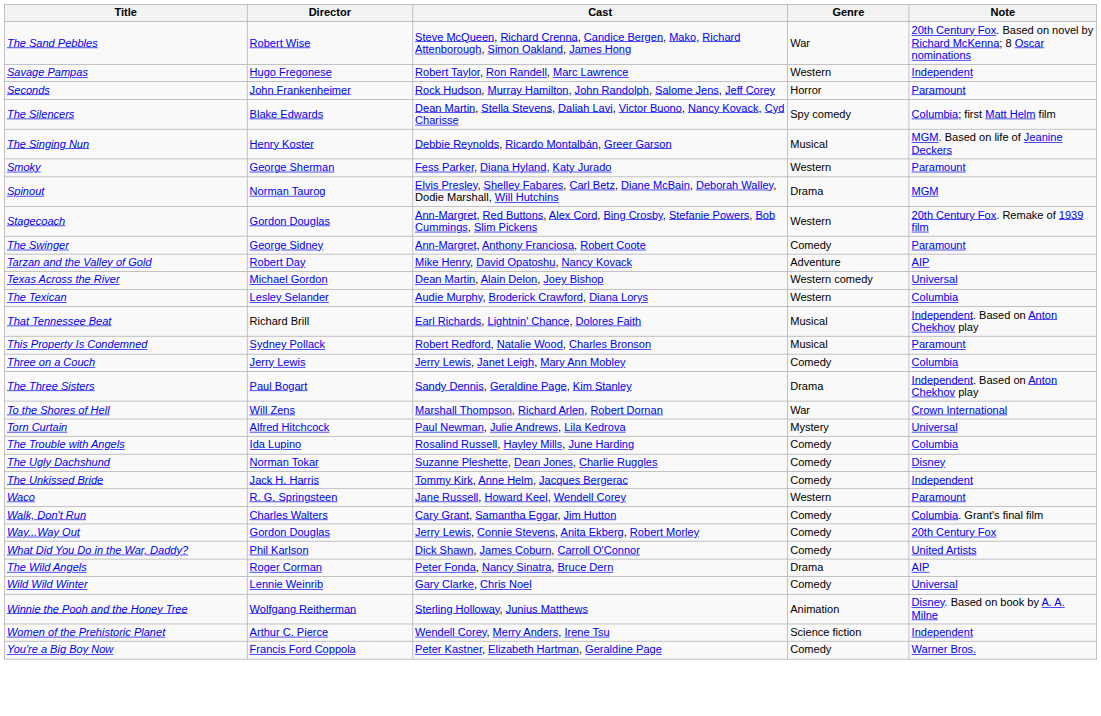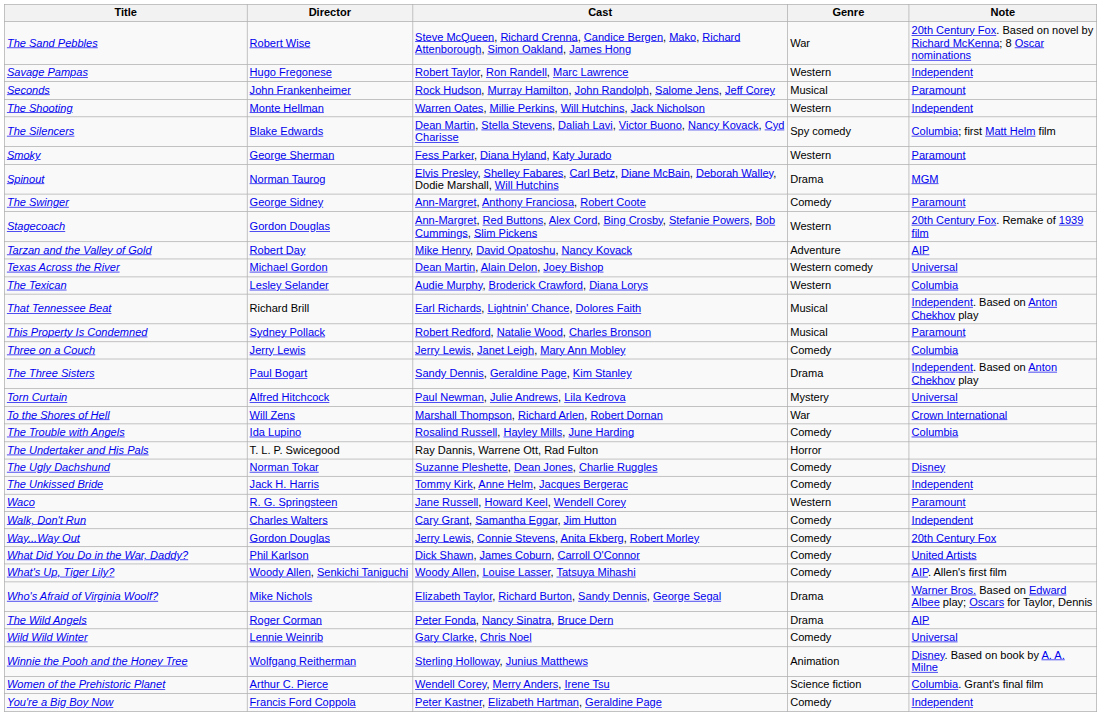 <table class="wikitable" width= "100%">
 <tr>
 <th width=22%>Title</th>
 <th width=15%>Director</th>
 <th width=34%>Cast</th>
 <th width=11%>Genre</th>
 <th width=17%>Note</th>
 </tr>
 <tr>
 <td><em><a href='#'>The Sand Pebbles</a></em></td>
 <td><a href='#'>Robert Wise</a></td>
 <td><a href='#'>Steve McQueen</a>, <a href='#'>Richard Crenna</a>, <a href='#'>Candice Bergen</a>, <a href='#'>Mako</a>, <a href='#'>Richard Attenborough</a>, <a href='#'>Simon Oakland</a>, <a href='#'>James Hong</a></td>
 <td>War</td>
 <td><a href='#'>20th Century Fox</a>. Based on novel by <a href='#'>Richard McKenna</a>; 8 <a href='#'>Oscar nominations</a></td>
 </tr>
 <tr>
 <td><em><a href='#'>Savage Pampas</a></em></td>
 <td><a href='#'>Hugo Fregonese</a></td>
 <td><a href='#'>Robert Taylor</a>, <a href='#'>Ron Randell</a>, <a href='#'>Marc Lawrence</a></td>
 <td>Western</td>
 <td><a href='#'>Independent</a></td>
 </tr>
 <tr>
 <td><em><a href='#'>Seconds</a></em></td>
 <td><a href='#'>John Frankenheimer</a></td>
 <td><a href='#'>Rock Hudson</a>, <a href='#'>Murray Hamilton</a>, <a href='#'>John Randolph</a>, <a href='#'>Salome Jens</a>, <a href='#'>Jeff Corey</a></td>
-<td>Horror</td>
+<td>Musical</td>
 <td><a href='#'>Paramount</a></td>
+</tr>
+<tr>
+<td><em><a href='#'>The Shooting</a></em></td>
+<td><a href='#'>Monte Hellman</a></td>
+<td><a href='#'>Warren Oates</a>, <a href='#'>Millie Perkins</a>, <a href='#'>Will Hutchins</a>, <a href='#'>Jack Nicholson</a></td>
+<td>Western</td>
+<td><a href='#'>Independent</a></td>
 </tr>
 <tr>
 <td><em><a href='#'>The Silencers</a> </em></td>
 <td><a href='#'>Blake Edwards</a></td>
 <td><a href='#'>Dean Martin</a>, <a href='#'>Stella Stevens</a>, <a href='#'>Daliah Lavi</a>, <a href='#'>Victor Buono</a>, <a href='#'>Nancy Kovack</a>, <a href='#'>Cyd Charisse</a></td>
 <td>Spy comedy</td>
 <td><a href='#'>Columbia</a>; first <a href='#'>Matt Helm</a> film</td>
-</tr>
-<tr>
-<td><em><a href='#'>The Singing Nun</a></em></td>
-<td><a href='#'>Henry Koster</a></td>
-<td><a href='#'>Debbie Reynolds</a>, <a href='#'>Ricardo Montalbán</a>, <a href='#'>Greer Garson</a></td>
-<td>Musical</td>
-<td><a href='#'>MGM</a>. Based on life of <a href='#'>Jeanine Deckers</a></td>
 </tr>
 <tr>
 <td><em><a href='#'>Smoky</a></em></td>
 <td><a href='#'>George Sherman</a></td>
 <td><a href='#'>Fess Parker</a>, <a href='#'>Diana Hyland</a>, <a href='#'>Katy Jurado</a></td>
 <td>Western</td>
 <td><a href='#'>Paramount</a></td>
 </tr>
 <tr>
 <td><em><a href='#'>Spinout</a></em></td>
 <td><a href='#'>Norman Taurog</a></td>
 <td><a href='#'>Elvis Presley</a>, <a href='#'>Shelley Fabares</a>, <a href='#'>Carl Betz</a>, <a href='#'>Diane McBain</a>, <a href='#'>Deborah Walley</a>, Dodie Marshall, <a href='#'>Will Hutchins</a></td>
 <td>Drama</td>
 <td><a href='#'>MGM</a></td>
 </tr>
 <tr>
+<td><em><a href='#'>The Swinger</a></em></td>
+<td><a href='#'>George Sidney</a></td>
+<td><a href='#'>Ann-Margret</a>, <a href='#'>Anthony Franciosa</a>, <a href='#'>Robert Coote</a></td>
+<td>Comedy</td>
+<td><a href='#'>Paramount</a></td>
+</tr>
+<tr>
 <td><em><a href='#'>Stagecoach</a></em></td>
 <td><a href='#'>Gordon Douglas</a></td>
 <td><a href='#'>Ann-Margret</a>, <a href='#'>Red Buttons</a>, <a href='#'>Alex Cord</a>, <a href='#'>Bing Crosby</a>, <a href='#'>Stefanie Powers</a>, <a href='#'>Bob Cummings</a>, <a href='#'>Slim Pickens</a></td>
 <td>Western</td>
 <td><a href='#'>20th Century Fox</a>. Remake of <a href='#'>1939 film</a></td>
-</tr>
-<tr>
-<td><em><a href='#'>The Swinger</a></em></td>
-<td><a href='#'>George Sidney</a></td>
-<td><a href='#'>Ann-Margret</a>, <a href='#'>Anthony Franciosa</a>, <a href='#'>Robert Coote</a></td>
-<td>Comedy</td>
-<td><a href='#'>Paramount</a></td>
 </tr>
 <tr>
 <td><em><a href='#'>Tarzan and the Valley of Gold</a></em></td>
 <td><a href='#'>Robert Day</a></td>
 <td><a href='#'>Mike Henry</a>, <a href='#'>David Opatoshu</a>, <a href='#'>Nancy Kovack</a></td>
 <td>Adventure</td>
 <td><a href='#'>AIP</a></td>
 </tr>
 <tr>
 <td><em><a href='#'>Texas Across the River</a></em></td>
 <td><a href='#'>Michael Gordon</a></td>
 <td><a href='#'>Dean Martin</a>, <a href='#'>Alain Delon</a>, <a href='#'>Joey Bishop</a></td>
 <td>Western comedy</td>
 <td><a href='#'>Universal</a></td>
 </tr>
 <tr>
 <td><em><a href='#'>The Texican</a></em></td>
 <td><a href='#'>Lesley Selander</a></td>
 <td><a href='#'>Audie Murphy</a>, <a href='#'>Broderick Crawford</a>, <a href='#'>Diana Lorys</a></td>
 <td>Western</td>
 <td><a href='#'>Columbia</a></td>
 </tr>
 <tr>
 <td><em><a href='#'>That Tennessee Beat</a></em></td>
 <td>Richard Brill</td>
 <td><a href='#'>Earl Richards</a>, <a href='#'>Lightnin' Chance</a>, <a href='#'>Dolores Faith</a></td>
 <td>Musical</td>
 <td><a href='#'>Independent</a>. Based on <a href='#'>Anton Chekhov</a> play</td>
 </tr>
 <tr>
 <td><em><a href='#'>This Property Is Condemned</a></em></td>
 <td><a href='#'>Sydney Pollack</a></td>
 <td><a href='#'>Robert Redford</a>, <a href='#'>Natalie Wood</a>, <a href='#'>Charles Bronson</a></td>
 <td>Musical</td>
 <td><a href='#'>Paramount</a></td>
 </tr>
 <tr>
 <td><em><a href='#'>Three on a Couch</a></em></td>
 <td><a href='#'>Jerry Lewis</a></td>
 <td><a href='#'>Jerry Lewis</a>, <a href='#'>Janet Leigh</a>, <a href='#'>Mary Ann Mobley</a></td>
 <td>Comedy</td>
 <td><a href='#'>Columbia</a></td>
 </tr>
 <tr>
 <td><em><a href='#'>The Three Sisters</a></em></td>
 <td><a href='#'>Paul Bogart</a></td>
 <td><a href='#'>Sandy Dennis</a>, <a href='#'>Geraldine Page</a>, <a href='#'>Kim Stanley</a></td>
 <td>Drama</td>
 <td><a href='#'>Independent</a>. Based on <a href='#'>Anton Chekhov</a> play</td>
 </tr>
 <tr>
+<td><em><a href='#'>Torn Curtain</a></em></td>
+<td><a href='#'>Alfred Hitchcock</a></td>
+<td><a href='#'>Paul Newman</a>, <a href='#'>Julie Andrews</a>, <a href='#'>Lila Kedrova</a></td>
+<td>Mystery</td>
+<td><a href='#'>Universal</a></td>
+</tr>
+<tr>
 <td><em><a href='#'>To the Shores of Hell</a></em></td>
 <td><a href='#'>Will Zens</a></td>
 <td><a href='#'>Marshall Thompson</a>, <a href='#'>Richard Arlen</a>, <a href='#'>Robert Dornan</a></td>
 <td>War</td>
 <td><a href='#'>Crown International</a></td>
 </tr>
 <tr>
-<td><em><a href='#'>Torn Curtain</a></em></td>
-<td><a href='#'>Alfred Hitchcock</a></td>
-<td><a href='#'>Paul Newman</a>, <a href='#'>Julie Andrews</a>, <a href='#'>Lila Kedrova</a></td>
-<td>Mystery</td>
-<td><a href='#'>Universal</a></td>
-</tr>
-<tr>
 <td><em><a href='#'>The Trouble with Angels</a></em></td>
 <td><a href='#'>Ida Lupino</a></td>
 <td><a href='#'>Rosalind Russell</a>, <a href='#'>Hayley Mills</a>, <a href='#'>June Harding</a></td>
 <td>Comedy</td>
 <td><a href='#'>Columbia</a></td>
+</tr>
+<tr>
+<td><em><a href='#'>The Undertaker and His Pals</a></em></td>
+<td>T. L. P. Swicegood</td>
+<td>Ray Dannis, Warrene Ott, Rad Fulton</td>
+<td>Horror</td>
+<td></td>
 </tr>
 <tr>
 <td><em><a href='#'>The Ugly Dachshund</a></em></td>
 <td><a href='#'>Norman Tokar</a></td>
 <td><a href='#'>Suzanne Pleshette</a>, <a href='#'>Dean Jones</a>, <a href='#'>Charlie Ruggles</a></td>
 <td>Comedy</td>
 <td><a href='#'>Disney</a></td>
 </tr>
 <tr>
 <td><em><a href='#'>The Unkissed Bride</a></em></td>
 <td><a href='#'>Jack H. Harris</a></td>
 <td><a href='#'>Tommy Kirk</a>, <a href='#'>Anne Helm</a>, <a href='#'>Jacques Bergerac</a></td>
 <td>Comedy</td>
 <td><a href='#'>Independent</a></td>
 </tr>
 <tr>
 <td><em><a href='#'>Waco</a></em></td>
 <td><a href='#'>R. G. Springsteen</a></td>
 <td><a href='#'>Jane Russell</a>, <a href='#'>Howard Keel</a>, <a href='#'>Wendell Corey</a></td>
 <td>Western</td>
 <td><a href='#'>Paramount</a></td>
 </tr>
 <tr>
 <td><em><a href='#'>Walk, Don't Run</a></em></td>
 <td><a href='#'>Charles Walters</a></td>
 <td><a href='#'>Cary Grant</a>, <a href='#'>Samantha Eggar</a>, <a href='#'>Jim Hutton</a></td>
 <td>Comedy</td>
-<td><a href='#'>Columbia</a>. Grant's final film</td>
+<td><a href='#'>Independent</a></td>
 </tr>
 <tr>
 <td><em><a href='#'>Way...Way Out</a></em></td>
 <td><a href='#'>Gordon Douglas</a></td>
 <td><a href='#'>Jerry Lewis</a>, <a href='#'>Connie Stevens</a>, <a href='#'>Anita Ekberg</a>, <a href='#'>Robert Morley</a></td>
 <td>Comedy</td>
 <td><a href='#'>20th Century Fox</a></td>
 </tr>
 <tr>
 <td><em><a href='#'>What Did You Do in the War, Daddy?</a></em></td>
 <td><a href='#'>Phil Karlson</a></td>
 <td><a href='#'>Dick Shawn</a>, <a href='#'>James Coburn</a>, <a href='#'>Carroll O'Connor</a></td>
 <td>Comedy</td>
 <td><a href='#'>United Artists</a></td>
+</tr>
+<tr>
+<td><em><a href='#'>What's Up, Tiger Lily?</a></em></td>
+<td><a href='#'>Woody Allen</a>, <a href='#'>Senkichi Taniguchi</a></td>
+<td><a href='#'>Woody Allen</a>, <a href='#'>Louise Lasser</a>, <a href='#'>Tatsuya Mihashi</a></td>
+<td>Comedy</td>
+<td><a href='#'>AIP</a>. Allen's first film</td>
+</tr>
+<tr>
+<td><em><a href='#'>Who's Afraid of Virginia Woolf?</a></em></td>
+<td><a href='#'>Mike Nichols</a></td>
+<td><a href='#'>Elizabeth Taylor</a>, <a href='#'>Richard Burton</a>, <a href='#'>Sandy Dennis</a>, <a href='#'>George Segal</a></td>
+<td>Drama</td>
+<td><a href='#'>Warner Bros.</a> Based on <a href='#'>Edward Albee</a> play; <a href='#'>Oscars</a> for Taylor, Dennis</td>
 </tr>
 <tr>
 <td><em><a href='#'>The Wild Angels</a></em></td>
 <td><a href='#'>Roger Corman</a></td>
 <td><a href='#'>Peter Fonda</a>, <a href='#'>Nancy Sinatra</a>, <a href='#'>Bruce Dern</a></td>
 <td>Drama</td>
 <td><a href='#'>AIP</a></td>
 </tr>
 <tr>
 <td><em><a href='#'>Wild Wild Winter</a></em></td>
 <td><a href='#'>Lennie Weinrib</a></td>
 <td><a href='#'>Gary Clarke</a>, <a href='#'>Chris Noel</a></td>
 <td>Comedy</td>
 <td><a href='#'>Universal</a></td>
 </tr>
 <tr>
 <td><em><a href='#'>Winnie the Pooh and the Honey Tree</a></em></td>
 <td><a href='#'>Wolfgang Reitherman</a></td>
 <td><a href='#'>Sterling Holloway</a>, <a href='#'>Junius Matthews</a></td>
 <td>Animation</td>
 <td><a href='#'>Disney</a>. Based on book by <a href='#'>A. A. Milne</a></td>
 </tr>
 <tr>
 <td><em><a href='#'>Women of the Prehistoric Planet</a></em></td>
 <td><a href='#'>Arthur C. Pierce</a></td>
 <td><a href='#'>Wendell Corey</a>, <a href='#'>Merry Anders</a>, <a href='#'>Irene Tsu</a></td>
 <td>Science fiction</td>
-<td><a href='#'>Independent</a></td>
+<td><a href='#'>Columbia</a>. Grant's final film</td>
 </tr>
 <tr>
 <td><em><a href='#'>You're a Big Boy Now</a></em></td>
 <td><a href='#'>Francis Ford Coppola</a></td>
 <td><a href='#'>Peter Kastner</a>, <a href='#'>Elizabeth Hartman</a>, <a href='#'>Geraldine Page</a></td>
 <td>Comedy</td>
-<td><a href='#'>Warner Bros.</a></td>
+<td><a href='#'>Independent</a></td>
 </tr>
 </table>
